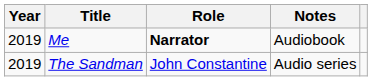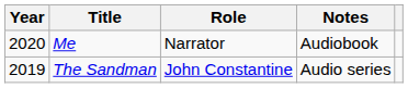 <table class="wikitable sortable">
 <tr>
 <th>Year</th>
 <th>Title</th>
 <th>Role</th>
 <th class="unsortable">Notes</th>
 <th class="unsortable"></th>
 </tr>
 <tr>
-<td>2019</td>
+<td>2020</td>
 <td><em><a href='#'>Me</a></em></td>
-<td><strong>Narrator</strong></td>
+<td>Narrator</td>
 <td>Audiobook</td>
 <td align="center"></td>
 </tr>
 <tr>
 <td>2019</td>
 <td><em><a href='#'>The Sandman</a></em></td>
 <td><a href='#'>John Constantine</a></td>
 <td>Audio series</td>
 <td align="center"></td>
 </tr>
 </table>
